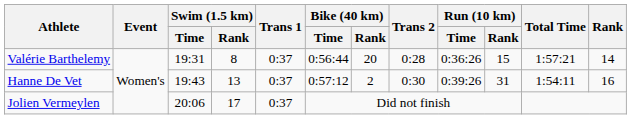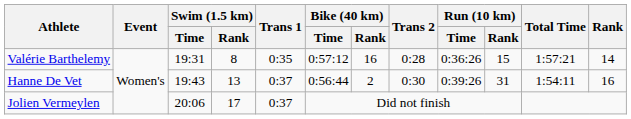 <table class="wikitable" style="font-size:90%">
 <tr>
 <th rowspan=2>Athlete</th>
 <th rowspan=2>Event</th>
 <th colspan=2>Swim (1.5 km)</th>
 <th rowspan=2>Trans 1</th>
 <th colspan=2>Bike (40 km)</th>
 <th rowspan=2>Trans 2</th>
 <th colspan=2>Run (10 km)</th>
 <th rowspan=2>Total Time</th>
 <th rowspan=2>Rank</th>
 </tr>
 <tr>
 <th>Time</th>
 <th>Rank</th>
 <th>Time</th>
 <th>Rank</th>
 <th>Time</th>
 <th>Rank</th>
 </tr>
 <tr align=center>
 <td align=left><a href='#'>Valérie Barthelemy</a></td>
 <td align=left rowspan=3>Women's</td>
 <td>19:31</td>
 <td>8</td>
-<td>0:37</td>
-<td>0:56:44</td>
-<td>20</td>
+<td>0:35</td>
+<td>0:57:12</td>
+<td>16</td>
 <td>0:28</td>
 <td>0:36:26</td>
 <td>15</td>
 <td>1:57:21</td>
 <td>14</td>
 </tr>
 <tr align=center>
 <td align=left><a href='#'>Hanne De Vet</a></td>
 <td>19:43</td>
 <td>13</td>
 <td>0:37</td>
-<td>0:57:12</td>
+<td>0:56:44</td>
 <td>2</td>
 <td>0:30</td>
 <td>0:39:26</td>
 <td>31</td>
 <td>1:54:11</td>
 <td>16</td>
 </tr>
 <tr align=center>
 <td align=left><a href='#'>Jolien Vermeylen</a></td>
 <td>20:06</td>
 <td>17</td>
 <td>0:37</td>
 <td colspan=5>Did not finish</td>
 </tr>
 </table>
